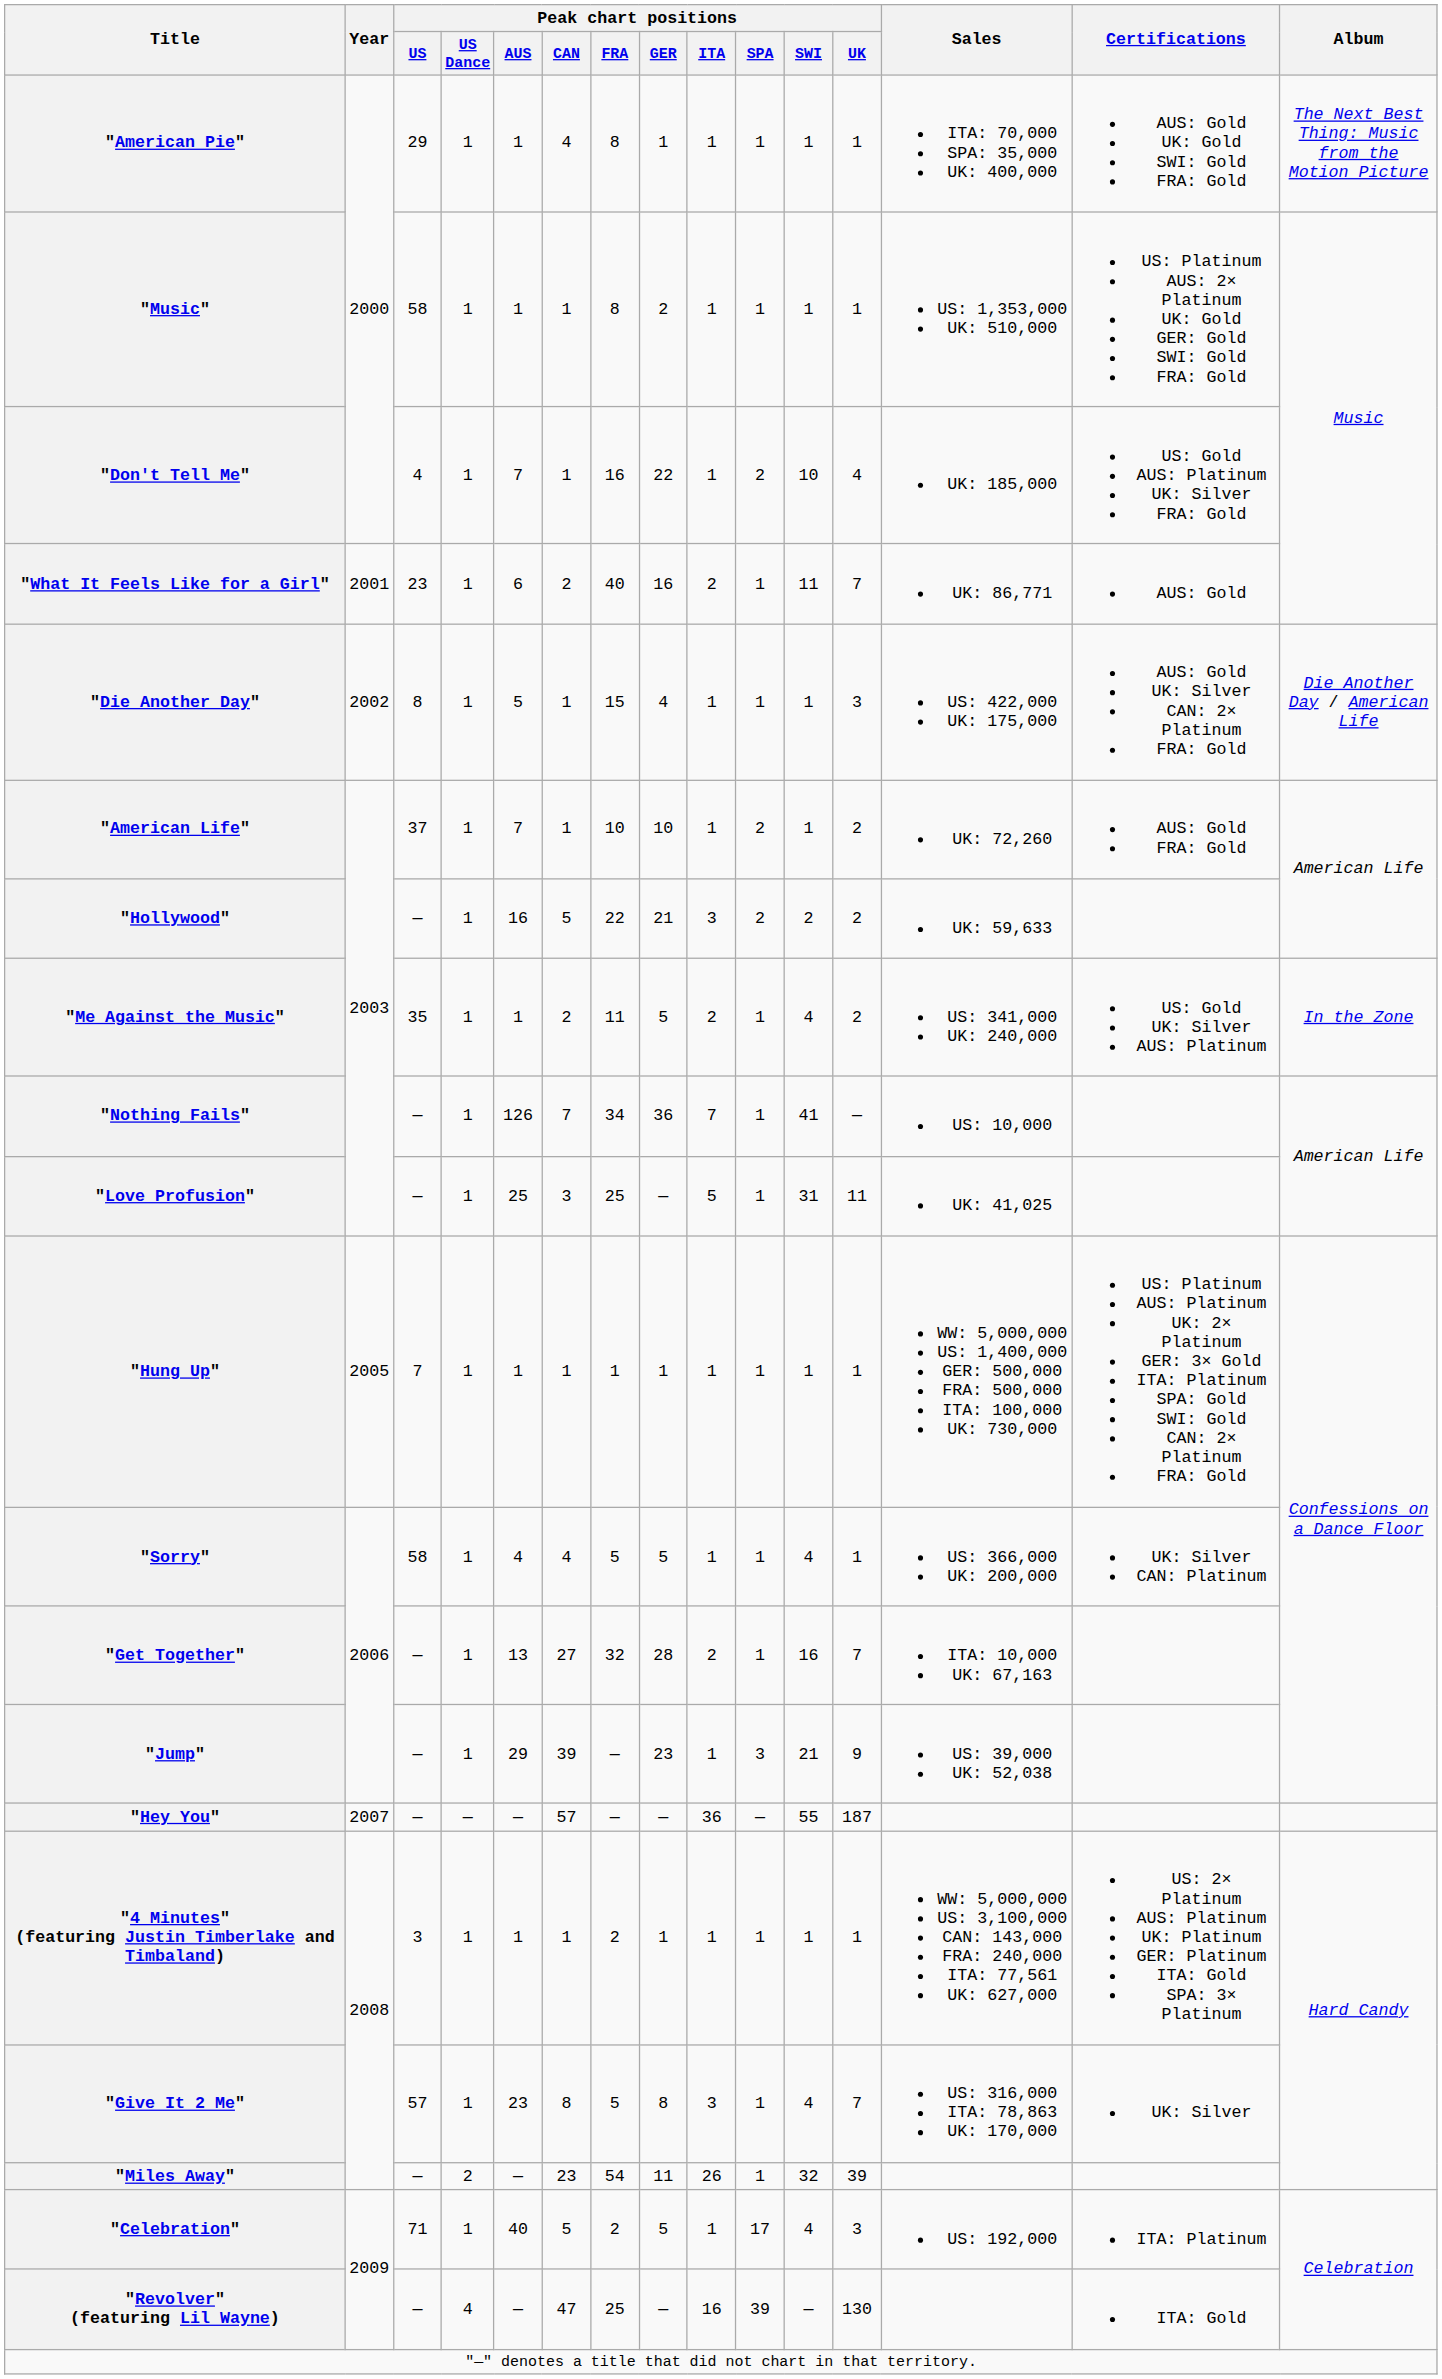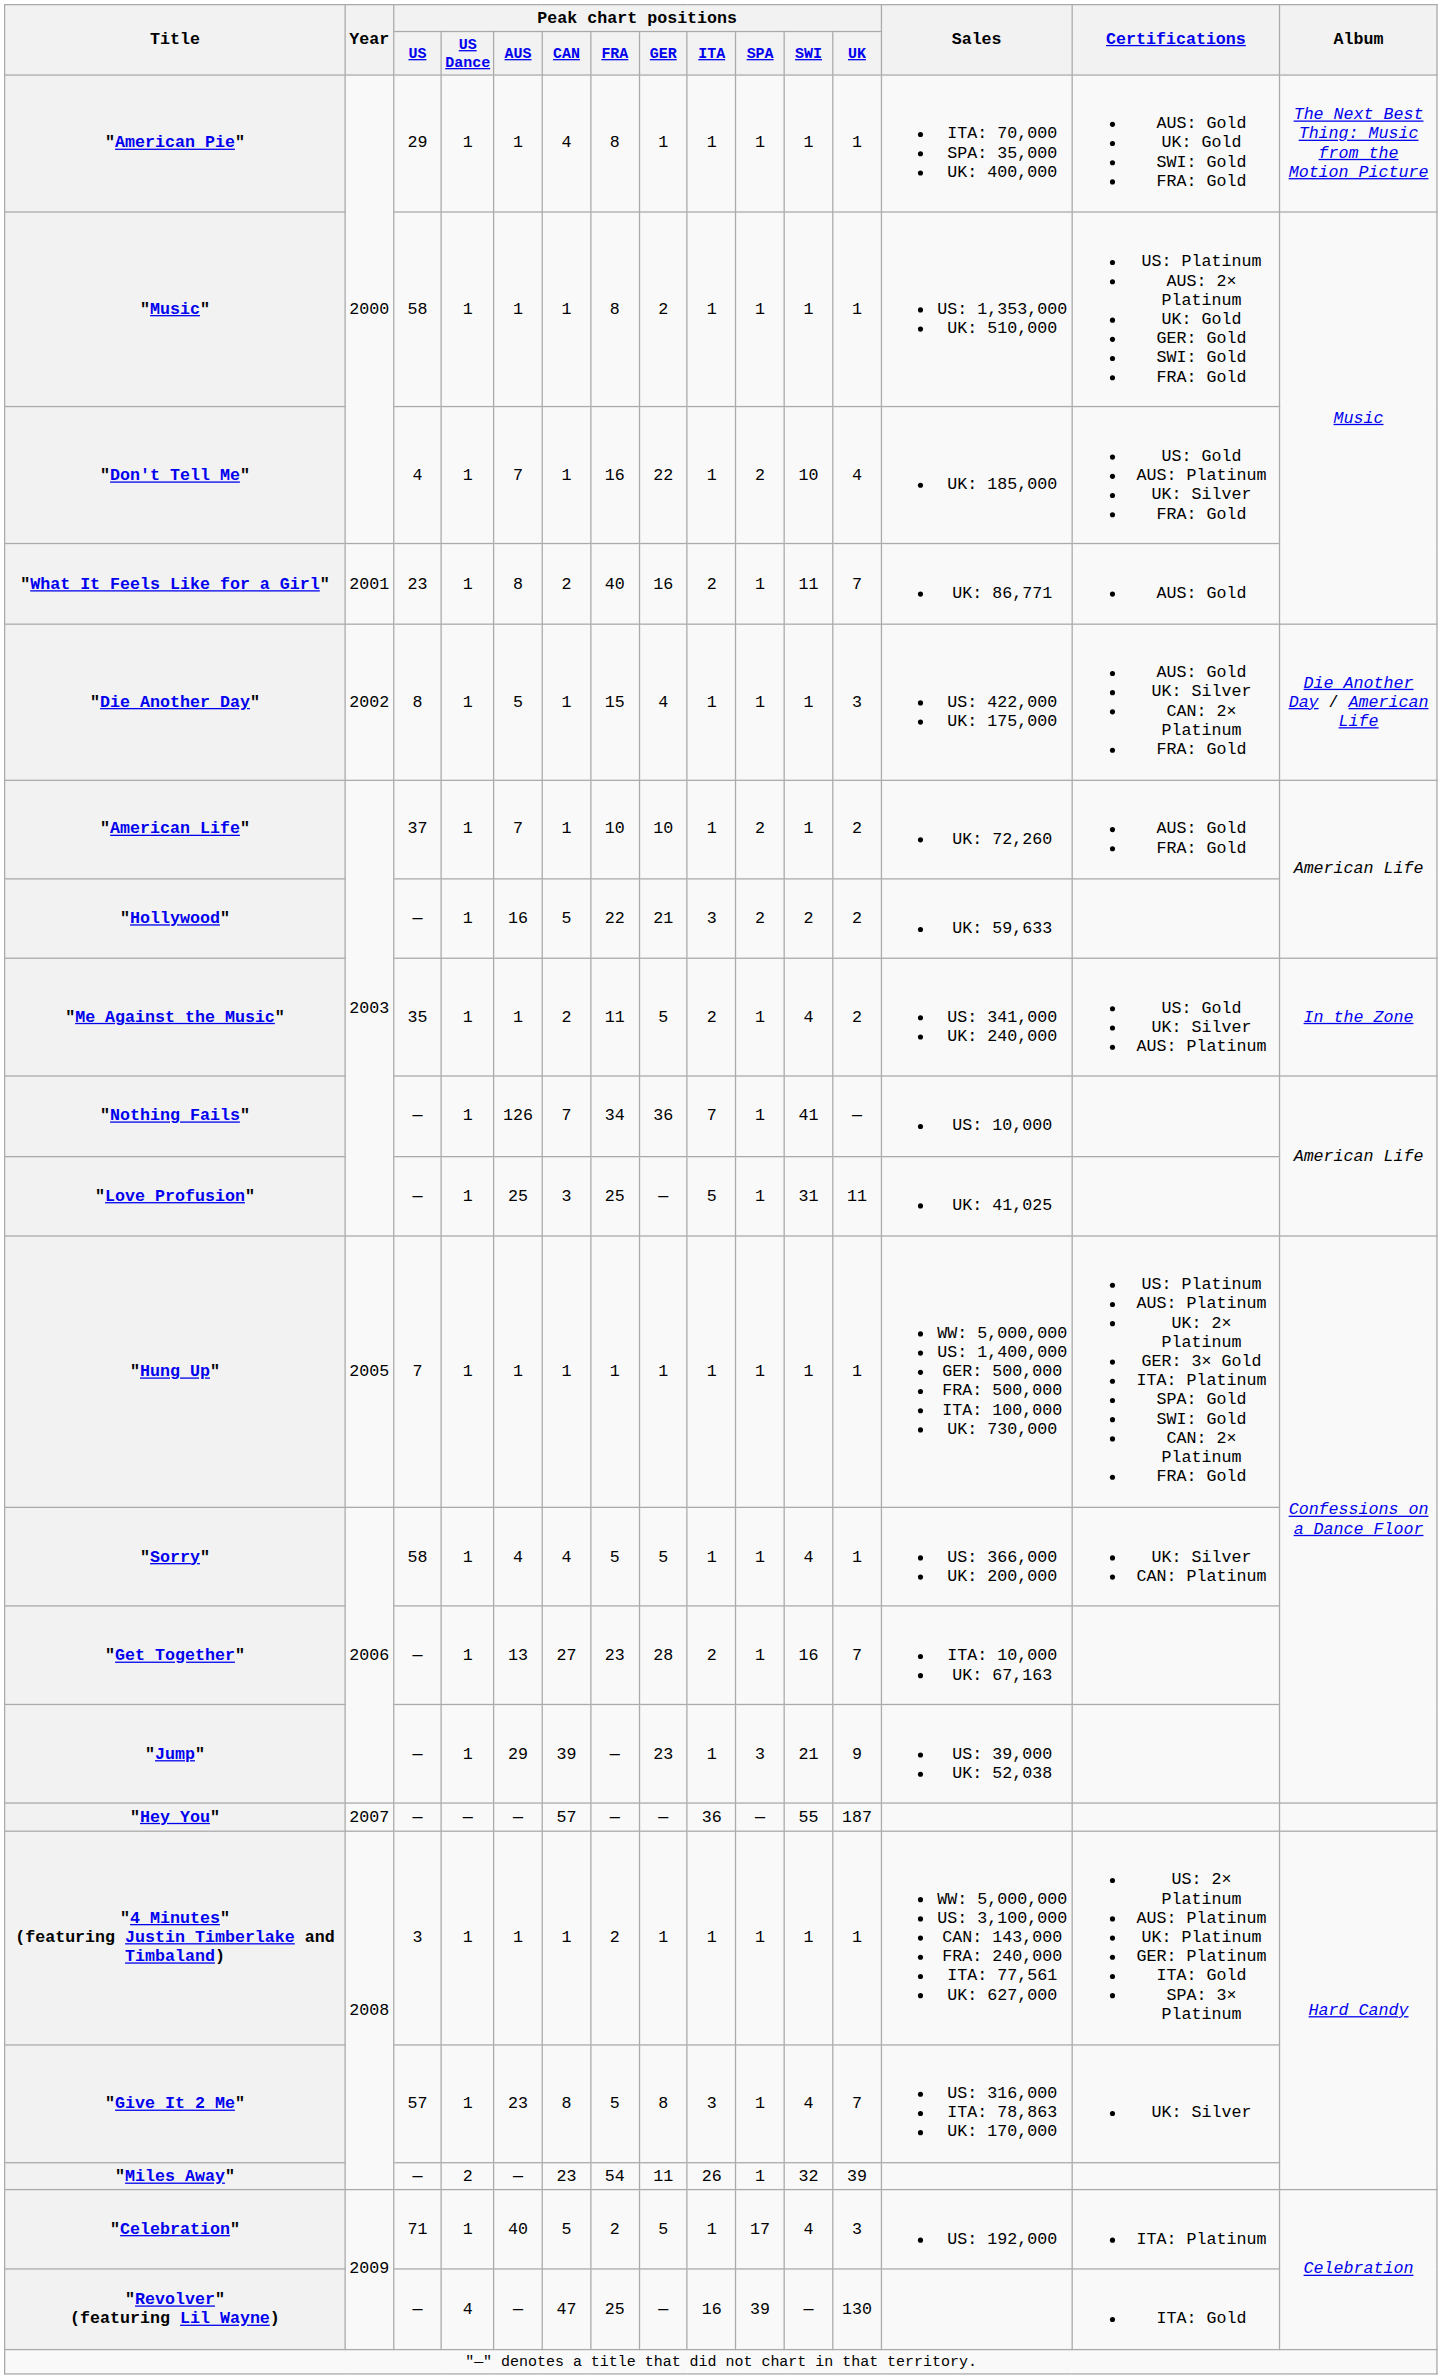 <table class="wikitable plainrowheaders" style="text-align:center;">
 <tr>
 <th scope="col" rowspan="2" style="width:20em;">Title</th>
 <th scope="col" rowspan="2">Year</th>
 <th scope="col" colspan="10">Peak chart positions</th>
 <th scope="col" rowspan="2" style="width:11em;">Sales</th>
 <th scope="col" rowspan="2" style="width:12em;"><a href='#'>Certifications</a></th>
 <th scope="col" rowspan="2" style="width:9em;">Album</th>
 </tr>
 <tr>
 <th scope="col" style="width:2.75em; font-size:90%;"><a href='#'>US</a><br></th>
 <th scope="col" style="width:2.75em; font-size:90%;"><a href='#'>US<br>Dance</a><br></th>
 <th scope="col" style="width:2.75em; font-size:90%;"><a href='#'>AUS</a><br></th>
 <th scope="col" style="width:2.75em; font-size:90%;"><a href='#'>CAN</a><br></th>
 <th scope="col" style="width:2.75em; font-size:90%;"><a href='#'>FRA</a><br></th>
 <th scope="col" style="width:2.75em; font-size:90%;"><a href='#'>GER</a><br></th>
 <th scope="col" style="width:2.75em; font-size:90%;"><a href='#'>ITA</a><br></th>
 <th scope="col" style="width:2.75em;font-size:90%;"><a href='#'>SPA</a><br></th>
 <th scope="col" style="width:2.75em; font-size:90%;"><a href='#'>SWI</a><br></th>
 <th scope="col" style="width:2.75em; font-size:90%;"><a href='#'>UK</a><br></th>
 </tr>
 <tr>
 <th scope="row">"<a href='#'>American Pie</a>"</th>
 <td rowspan="3">2000</td>
 <td>29</td>
 <td>1</td>
 <td>1</td>
 <td>4</td>
 <td>8</td>
 <td>1</td>
 <td>1</td>
 <td>1</td>
 <td>1</td>
 <td>1</td>
 <td><br><ul><li>ITA: 70,000</li><li>SPA: 35,000</li><li>UK: 400,000</li></ul></td>
 <td><br><ul><li>AUS: Gold</li><li>UK: Gold</li><li>SWI: Gold</li><li>FRA: Gold</li></ul></td>
 <td><em><a href='#'>The Next Best Thing: Music from the Motion Picture</a></em></td>
 </tr>
 <tr>
 <th scope="row">"<a href='#'>Music</a>"</th>
 <td>58</td>
 <td>1</td>
 <td>1</td>
 <td>1</td>
 <td>8</td>
 <td>2</td>
 <td>1</td>
 <td>1</td>
 <td>1</td>
 <td>1</td>
 <td><br><ul><li>US: 1,353,000</li><li>UK: 510,000</li></ul></td>
 <td><br><ul><li>US: Platinum</li><li>AUS: 2× Platinum</li><li>UK: Gold</li><li>GER: Gold</li><li>SWI: Gold</li><li>FRA: Gold</li></ul></td>
 <td rowspan="3"><em><a href='#'>Music</a></em></td>
 </tr>
 <tr>
 <th scope="row">"<a href='#'>Don't Tell Me</a>"</th>
 <td>4</td>
 <td>1</td>
 <td>7</td>
 <td>1</td>
 <td>16</td>
 <td>22</td>
 <td>1</td>
 <td>2</td>
 <td>10</td>
 <td>4</td>
 <td><br><ul><li>UK: 185,000</li></ul></td>
 <td><br><ul><li>US: Gold</li><li>AUS: Platinum</li><li>UK: Silver</li><li>FRA: Gold</li></ul></td>
 </tr>
 <tr>
 <th scope="row">"<a href='#'>What It Feels Like for a Girl</a>"</th>
 <td>2001</td>
 <td>23</td>
 <td>1</td>
-<td>6</td>
+<td>8</td>
 <td>2</td>
 <td>40</td>
 <td>16</td>
 <td>2</td>
 <td>1</td>
 <td>11</td>
 <td>7</td>
 <td><br><ul><li>UK: 86,771</li></ul></td>
 <td><br><ul><li>AUS: Gold</li></ul></td>
 </tr>
 <tr>
 <th scope="row">"<a href='#'>Die Another Day</a>"</th>
 <td>2002</td>
 <td>8</td>
 <td>1</td>
 <td>5</td>
 <td>1</td>
 <td>15</td>
 <td>4</td>
 <td>1</td>
 <td>1</td>
 <td>1</td>
 <td>3</td>
 <td><br><ul><li>US: 422,000</li><li>UK: 175,000</li></ul></td>
 <td><br><ul><li>AUS: Gold</li><li>UK: Silver</li><li>CAN: 2× Platinum</li><li>FRA: Gold</li></ul></td>
 <td><em><a href='#'>Die Another Day</a></em> / <em><a href='#'>American Life</a></em></td>
 </tr>
 <tr>
 <th scope="row">"<a href='#'>American Life</a>"</th>
 <td rowspan="5">2003</td>
 <td>37</td>
 <td>1</td>
 <td>7</td>
 <td>1</td>
 <td>10</td>
 <td>10</td>
 <td>1</td>
 <td>2</td>
 <td>1</td>
 <td>2</td>
 <td><br><ul><li>UK: 72,260</li></ul></td>
 <td><br><ul><li>AUS: Gold</li><li>FRA: Gold</li></ul></td>
 <td rowspan="2"><em>American Life</em></td>
 </tr>
 <tr>
 <th scope="row">"<a href='#'>Hollywood</a>"</th>
 <td>—</td>
 <td>1</td>
 <td>16</td>
 <td>5</td>
 <td>22</td>
 <td>21</td>
 <td>3</td>
 <td>2</td>
 <td>2</td>
 <td>2</td>
 <td><br><ul><li>UK: 59,633</li></ul></td>
 <td></td>
 </tr>
 <tr>
 <th scope="row">"<a href='#'>Me Against the Music</a>"<br></th>
 <td>35</td>
 <td>1</td>
 <td>1</td>
 <td>2</td>
 <td>11</td>
 <td>5</td>
 <td>2</td>
 <td>1</td>
 <td>4</td>
 <td>2</td>
 <td><br><ul><li>US: 341,000</li><li>UK: 240,000</li></ul></td>
 <td><br><ul><li>US: Gold</li><li>UK: Silver</li><li>AUS: Platinum</li></ul></td>
 <td><em><a href='#'>In the Zone</a></em></td>
 </tr>
 <tr>
 <th scope="row">"<a href='#'>Nothing Fails</a>"</th>
 <td>—</td>
 <td>1</td>
 <td>126</td>
 <td>7</td>
 <td>34</td>
 <td>36</td>
 <td>7</td>
 <td>1</td>
 <td>41</td>
 <td>—</td>
 <td><br><ul><li>US: 10,000</li></ul></td>
 <td></td>
 <td rowspan="2"><em>American Life</em></td>
 </tr>
 <tr>
 <th scope="row">"<a href='#'>Love Profusion</a>"</th>
 <td>—</td>
 <td>1</td>
 <td>25</td>
 <td>3</td>
 <td>25</td>
 <td>—</td>
 <td>5</td>
 <td>1</td>
 <td>31</td>
 <td>11</td>
 <td><br><ul><li>UK: 41,025</li></ul></td>
 <td></td>
 </tr>
 <tr>
 <th scope="row">"<a href='#'>Hung Up</a>"</th>
 <td>2005</td>
 <td>7</td>
 <td>1</td>
 <td>1</td>
 <td>1</td>
 <td>1</td>
 <td>1</td>
 <td>1</td>
 <td>1</td>
 <td>1</td>
 <td>1</td>
 <td><br><ul><li>WW: 5,000,000</li><li>US: 1,400,000</li><li>GER: 500,000</li><li>FRA: 500,000</li><li>ITA: 100,000</li><li>UK: 730,000</li></ul></td>
 <td><br><ul><li>US: Platinum</li><li>AUS: Platinum</li><li>UK: 2× Platinum</li><li>GER: 3× Gold</li><li>ITA: Platinum</li><li>SPA: Gold</li><li>SWI: Gold</li><li>CAN: 2× Platinum</li><li>FRA: Gold</li></ul></td>
 <td rowspan="4"><em><a href='#'>Confessions on a Dance Floor</a></em></td>
 </tr>
 <tr>
 <th scope="row">"<a href='#'>Sorry</a>"</th>
 <td rowspan="3">2006</td>
 <td>58</td>
 <td>1</td>
 <td>4</td>
 <td>4</td>
 <td>5</td>
 <td>5</td>
 <td>1</td>
 <td>1</td>
 <td>4</td>
 <td>1</td>
 <td><br><ul><li>US: 366,000 </li><li>UK: 200,000</li></ul></td>
 <td><br><ul><li>UK: Silver</li><li>CAN: Platinum</li></ul></td>
 </tr>
 <tr>
 <th scope="row">"<a href='#'>Get Together</a>"</th>
 <td>—</td>
 <td>1</td>
 <td>13</td>
 <td>27</td>
-<td>32</td>
+<td>23</td>
 <td>28</td>
 <td>2</td>
 <td>1</td>
 <td>16</td>
 <td>7</td>
 <td><br><ul><li>ITA: 10,000</li><li>UK: 67,163</li></ul></td>
 <td></td>
 </tr>
 <tr>
 <th scope="row">"<a href='#'>Jump</a>"</th>
 <td>—</td>
 <td>1</td>
 <td>29</td>
 <td>39</td>
 <td>—</td>
 <td>23</td>
 <td>1</td>
 <td>3</td>
 <td>21</td>
 <td>9</td>
 <td><br><ul><li>US: 39,000</li><li>UK: 52,038</li></ul></td>
 <td></td>
 </tr>
 <tr>
 <th scope="row">"<a href='#'>Hey You</a>"</th>
 <td>2007</td>
 <td>—</td>
 <td>—</td>
 <td>—</td>
 <td>57</td>
 <td>—</td>
 <td>—</td>
 <td>36</td>
 <td>—</td>
 <td>55</td>
 <td>187</td>
 <td></td>
 <td></td>
 <td></td>
 </tr>
 <tr>
 <th scope="row">"<a href='#'>4 Minutes</a>" <br> <span>(featuring <a href='#'>Justin Timberlake</a> and <a href='#'>Timbaland</a>)</span></th>
 <td rowspan="3">2008</td>
 <td>3</td>
 <td>1</td>
 <td>1</td>
 <td>1</td>
 <td>2</td>
 <td>1</td>
 <td>1</td>
 <td>1</td>
 <td>1</td>
 <td>1</td>
 <td><br><ul><li>WW: 5,000,000</li><li>US: 3,100,000</li><li>CAN: 143,000</li><li>FRA: 240,000</li><li>ITA: 77,561</li><li>UK: 627,000</li></ul></td>
 <td><br><ul><li>US: 2× Platinum</li><li>AUS: Platinum</li><li>UK: Platinum</li><li>GER: Platinum</li><li>ITA: Gold</li><li>SPA: 3× Platinum</li></ul></td>
 <td rowspan="3"><em><a href='#'>Hard Candy</a></em></td>
 </tr>
 <tr>
 <th scope="row">"<a href='#'>Give It 2 Me</a>"</th>
 <td>57</td>
 <td>1</td>
 <td>23</td>
 <td>8</td>
 <td>5</td>
 <td>8</td>
 <td>3</td>
 <td>1</td>
 <td>4</td>
 <td>7</td>
 <td><br><ul><li>US: 316,000</li><li>ITA: 78,863</li><li>UK: 170,000</li></ul></td>
 <td><br><ul><li>UK: Silver</li></ul></td>
 </tr>
 <tr>
 <th scope="row">"<a href='#'>Miles Away</a>"</th>
 <td>—</td>
 <td>2</td>
 <td>—</td>
 <td>23</td>
 <td>54</td>
 <td>11</td>
 <td>26</td>
 <td>1</td>
 <td>32</td>
 <td>39</td>
 <td></td>
 <td></td>
 </tr>
 <tr>
 <th scope="row">"<a href='#'>Celebration</a>"</th>
 <td rowspan="2">2009</td>
 <td>71</td>
 <td>1</td>
 <td>40</td>
 <td>5</td>
 <td>2</td>
 <td>5</td>
 <td>1</td>
 <td>17</td>
 <td>4</td>
 <td>3</td>
 <td><br><ul><li>US: 192,000</li></ul></td>
 <td><br><ul><li>ITA: Platinum</li></ul></td>
 <td rowspan=2><em><a href='#'>Celebration</a></em></td>
 </tr>
 <tr>
 <th scope="row">"<a href='#'>Revolver</a>" <br> <span>(featuring <a href='#'>Lil Wayne</a>)</span></th>
 <td>—</td>
 <td>4</td>
 <td>—</td>
 <td>47</td>
 <td>25</td>
 <td>—</td>
 <td>16</td>
 <td>39</td>
 <td>—</td>
 <td>130</td>
 <td></td>
 <td><br><ul><li>ITA: Gold</li></ul></td>
 </tr>
 <tr>
 <td colspan="15" style="font-size:90%">"—" denotes a title that did not chart in that territory.</td>
 </tr>
 </table>
